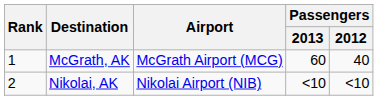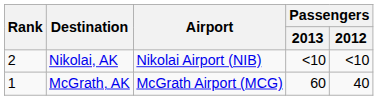 <table class="wikitable">
 <tr>
 <th rowspan="2">Rank</th>
 <th rowspan="2">Destination</th>
 <th rowspan="2">Airport</th>
 <th colspan="2">Passengers</th>
 </tr>
 <tr>
 <th>2013</th>
 <th>2012</th>
 </tr>
 <tr>
+<td>2</td>
+<td><a href='#'>Nikolai, AK</a></td>
+<td><a href='#'>Nikolai Airport (NIB)</a></td>
+<td align="right"><10</td>
+<td align="right"><10</td>
+</tr>
+<tr>
 <td>1</td>
 <td><a href='#'>McGrath, AK</a></td>
 <td><a href='#'>McGrath Airport (MCG)</a></td>
 <td align="right">60</td>
 <td align="right">40</td>
 </tr>
-<tr>
-<td>2</td>
-<td><a href='#'>Nikolai, AK</a></td>
-<td><a href='#'>Nikolai Airport (NIB)</a></td>
-<td align="right"><10</td>
-<td align="right"><10</td>
-</tr>
 </table>
